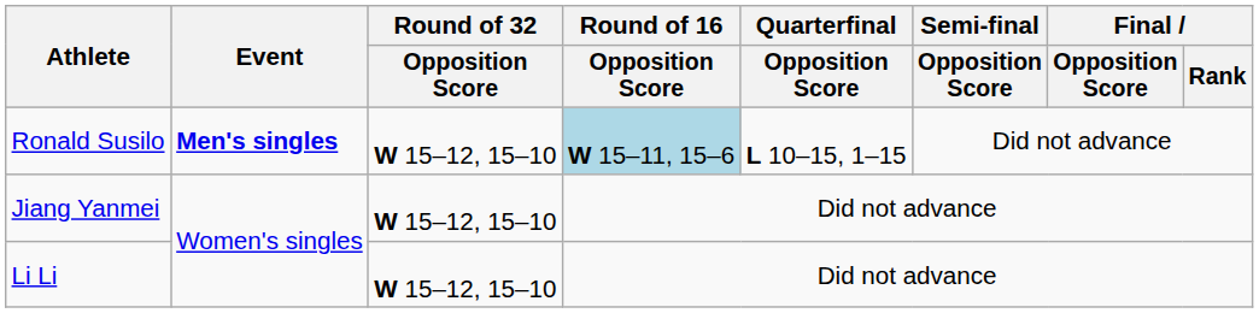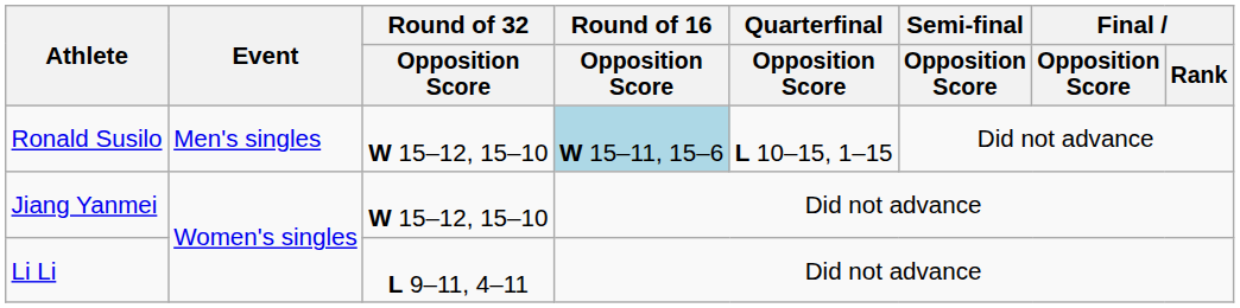 <table class=wikitable style="font-size:90%">
 <tr>
 <th rowspan="2">Athlete</th>
 <th rowspan="2">Event</th>
 <th>Round of 32</th>
 <th>Round of 16</th>
 <th>Quarterfinal</th>
 <th>Semi-final</th>
 <th colspan=2>Final / </th>
 </tr>
 <tr style="font-size:95%">
 <th>Opposition<br>Score</th>
 <th>Opposition<br>Score</th>
 <th>Opposition<br>Score</th>
 <th>Opposition<br>Score</th>
 <th>Opposition<br>Score</th>
 <th>Rank</th>
 </tr>
 <tr align=center>
 <td align=left><a href='#'>Ronald Susilo</a></td>
-<td align=left><strong><a href='#'>Men's singles</a></strong></td>
+<td align=left><a href='#'>Men's singles</a></td>
 <td><br><strong>W</strong> 15–12, 15–10</td>
 <td style="background: lightblue;"><br><strong>W</strong> 15–11, 15–6</td>
 <td><br><strong>L</strong> 10–15, 1–15</td>
 <td colspan=3>Did not advance</td>
 </tr>
 <tr align=center>
 <td align=left><a href='#'>Jiang Yanmei</a></td>
 <td align=left rowspan=2><a href='#'>Women's singles</a></td>
 <td><br><strong>W</strong> 15–12, 15–10</td>
 <td colspan=5>Did not advance</td>
 </tr>
 <tr align=center>
 <td align=left><a href='#'>Li Li</a></td>
-<td><br><strong>W</strong> 15–12, 15–10</td>
+<td><br><strong>L</strong> 9–11, 4–11</td>
 <td colspan=5>Did not advance</td>
 </tr>
 </table>
